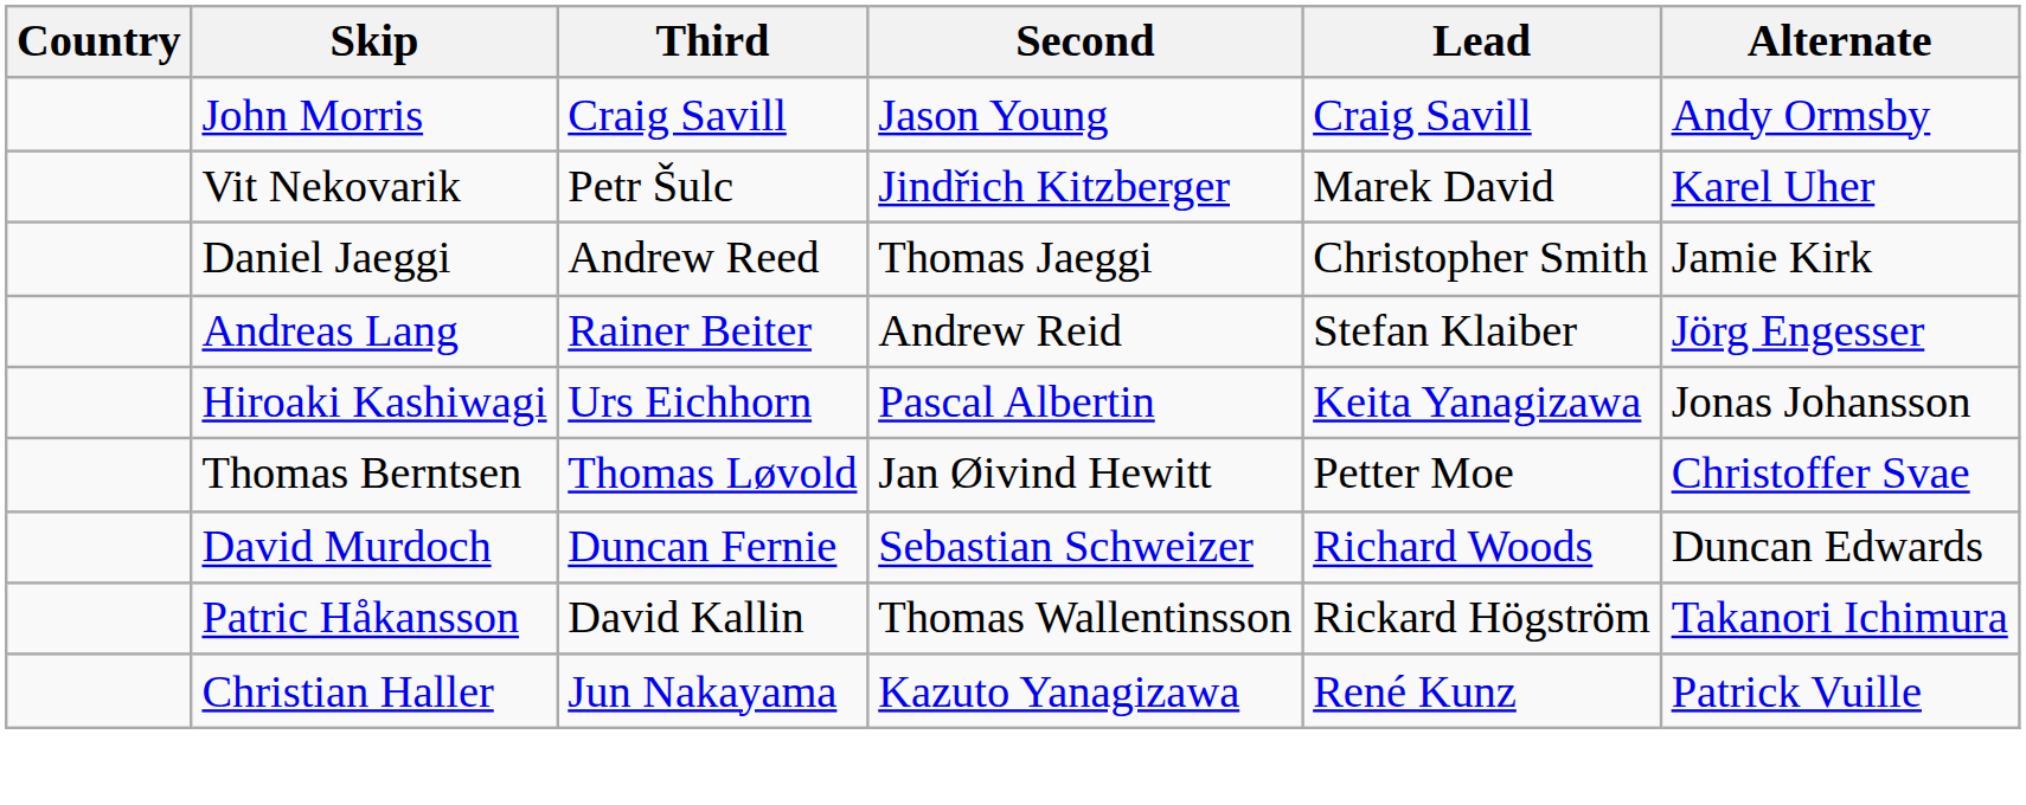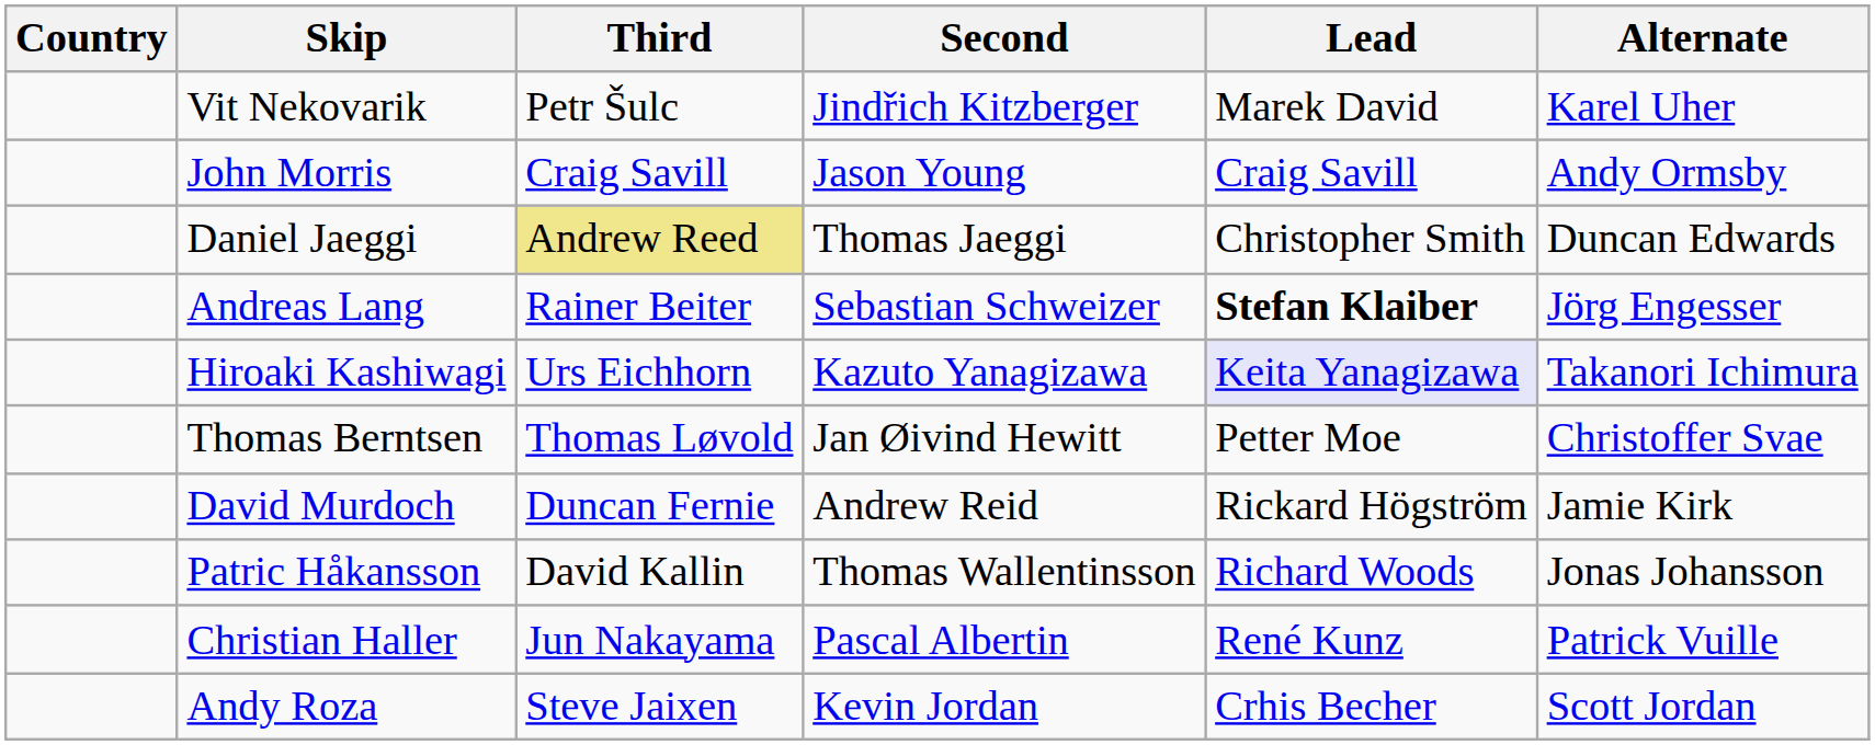 <table class=wikitable>
 <tr>
 <th>Country</th>
 <th>Skip</th>
 <th>Third</th>
 <th>Second</th>
 <th>Lead</th>
 <th>Alternate</th>
 </tr>
 <tr>
 <td></td>
+<td>Vit Nekovarik</td>
+<td>Petr Šulc</td>
+<td><a href='#'>Jindřich Kitzberger</a></td>
+<td>Marek David</td>
+<td><a href='#'>Karel Uher</a></td>
+</tr>
+<tr>
+<td></td>
 <td><a href='#'>John Morris</a></td>
 <td><a href='#'>Craig Savill</a></td>
 <td><a href='#'>Jason Young</a></td>
 <td><a href='#'>Craig Savill</a></td>
 <td><a href='#'>Andy Ormsby</a></td>
 </tr>
 <tr>
 <td></td>
-<td>Vit Nekovarik</td>
-<td>Petr Šulc</td>
-<td><a href='#'>Jindřich Kitzberger</a></td>
-<td>Marek David</td>
-<td><a href='#'>Karel Uher</a></td>
-</tr>
-<tr>
-<td></td>
 <td>Daniel Jaeggi</td>
-<td>Andrew Reed</td>
+<td style="background: khaki;">Andrew Reed</td>
 <td>Thomas Jaeggi</td>
 <td>Christopher Smith</td>
-<td>Jamie Kirk</td>
+<td>Duncan Edwards</td>
 </tr>
 <tr>
 <td></td>
 <td><a href='#'>Andreas Lang</a></td>
 <td><a href='#'>Rainer Beiter</a></td>
-<td>Andrew Reid</td>
-<td>Stefan Klaiber</td>
+<td><a href='#'>Sebastian Schweizer</a></td>
+<td><strong>Stefan Klaiber</strong></td>
 <td><a href='#'>Jörg Engesser</a></td>
 </tr>
 <tr>
 <td></td>
 <td><a href='#'>Hiroaki Kashiwagi</a></td>
 <td><a href='#'>Urs Eichhorn</a></td>
-<td><a href='#'>Pascal Albertin</a></td>
-<td><a href='#'>Keita Yanagizawa</a></td>
-<td>Jonas Johansson</td>
+<td><a href='#'>Kazuto Yanagizawa</a></td>
+<td style="background: lavender;"><a href='#'>Keita Yanagizawa</a></td>
+<td><a href='#'>Takanori Ichimura</a></td>
 </tr>
 <tr>
 <td></td>
 <td>Thomas Berntsen</td>
 <td><a href='#'>Thomas Løvold</a></td>
 <td>Jan Øivind Hewitt</td>
 <td>Petter Moe</td>
 <td><a href='#'>Christoffer Svae</a></td>
 </tr>
 <tr>
 <td></td>
 <td><a href='#'>David Murdoch</a></td>
 <td><a href='#'>Duncan Fernie</a></td>
-<td><a href='#'>Sebastian Schweizer</a></td>
-<td><a href='#'>Richard Woods</a></td>
-<td>Duncan Edwards</td>
+<td>Andrew Reid</td>
+<td>Rickard Högström</td>
+<td>Jamie Kirk</td>
 </tr>
 <tr>
 <td></td>
 <td><a href='#'>Patric Håkansson</a></td>
 <td>David Kallin</td>
 <td>Thomas Wallentinsson</td>
-<td>Rickard Högström</td>
-<td><a href='#'>Takanori Ichimura</a></td>
+<td><a href='#'>Richard Woods</a></td>
+<td>Jonas Johansson</td>
 </tr>
 <tr>
 <td></td>
 <td><a href='#'>Christian Haller</a></td>
 <td><a href='#'>Jun Nakayama</a></td>
-<td><a href='#'>Kazuto Yanagizawa</a></td>
+<td><a href='#'>Pascal Albertin</a></td>
 <td><a href='#'>René Kunz</a></td>
 <td><a href='#'>Patrick Vuille</a></td>
 </tr>
+<tr>
+<td></td>
+<td><a href='#'>Andy Roza</a></td>
+<td><a href='#'>Steve Jaixen</a></td>
+<td><a href='#'>Kevin Jordan</a></td>
+<td><a href='#'>Crhis Becher</a></td>
+<td><a href='#'>Scott Jordan</a></td>
+</tr>
 </table>
